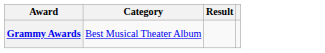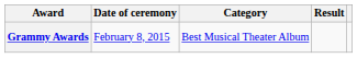 <table class="wikitable plainrowheaders sortable">
 <tr>
 <th scope="col">Award</th>
+<th scope="col">Date of ceremony</th>
 <th scope="col">Category</th>
 <th scope="col">Result</th>
 <th scope="col" class="unsortable"></th>
 </tr>
 <tr>
 <th scope="row"><a href='#'>Grammy Awards</a></th>
+<td><a href='#'>February 8, 2015</a></td>
 <td><a href='#'>Best Musical Theater Album</a></td>
 <td></td>
 <td align="center"><br><br></td>
 </tr>
 </table>
